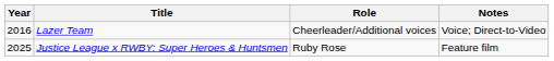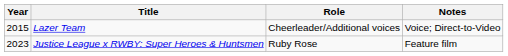 <table class="sortable wikitable">
 <tr>
 <th>Year</th>
 <th>Title</th>
 <th>Role</th>
 <th>Notes</th>
 </tr>
 <tr>
-<td>2016</td>
+<td>2015</td>
 <td><em><a href='#'>Lazer Team</a></em></td>
 <td>Cheerleader/Additional voices</td>
 <td>Voice; Direct-to-Video</td>
 </tr>
 <tr>
-<td>2025</td>
+<td>2023</td>
 <td><em><a href='#'>Justice League x RWBY: Super Heroes & Huntsmen</a></em></td>
 <td>Ruby Rose</td>
 <td>Feature film</td>
 </tr>
 </table>
